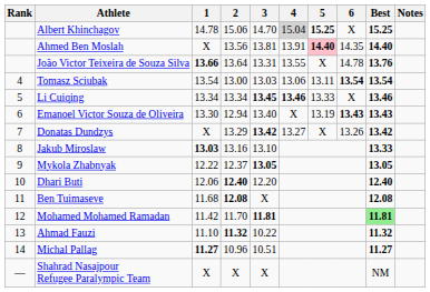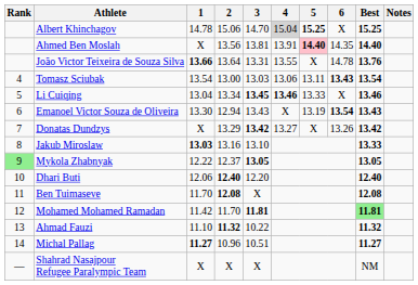 <table class="wikitable sortable" style="text-align:center">
 <tr>
 <th>Rank</th>
 <th>Athlete</th>
 <th>1</th>
 <th>2</th>
 <th>3</th>
 <th>4</th>
 <th>5</th>
 <th>6</th>
 <th>Best</th>
 <th>Notes</th>
 </tr>
 <tr>
 <td></td>
 <td style="text-align:left"><a href='#'>Albert Khinchagov</a><br></td>
 <td>14.78</td>
 <td>15.06</td>
 <td>14.70</td>
 <td style="background: lightgrey;">15.04</td>
 <td><strong>15.25</strong></td>
 <td>X</td>
 <td><strong>15.25</strong></td>
 <td></td>
 </tr>
 <tr>
 <td></td>
 <td style="text-align:left"><a href='#'>Ahmed Ben Moslah</a><br></td>
 <td>X</td>
 <td>13.56</td>
 <td>13.81</td>
 <td>13.91</td>
 <td style="background: pink;"><strong>14.40</strong></td>
 <td>14.35</td>
 <td><strong>14.40</strong></td>
 <td></td>
 </tr>
 <tr>
 <td></td>
 <td style="text-align:left"><a href='#'>João Victor Teixeira de Souza Silva</a><br></td>
 <td><strong>13.66</strong></td>
 <td>13.64</td>
 <td>13.31</td>
 <td>13.55</td>
 <td>X</td>
 <td>14.78</td>
 <td><strong>13.76</strong></td>
 <td></td>
 </tr>
 <tr>
 <td>4</td>
 <td style="text-align:left"><a href='#'>Tomasz Sciubak</a><br></td>
 <td 13.22>13.54</td>
 <td>13.00</td>
 <td>13.03</td>
 <td>13.06</td>
 <td>13.11</td>
-<td><strong>13.54</strong></td>
+<td><strong>13.43</strong></td>
 <td><strong>13.54</strong></td>
 <td></td>
 </tr>
 <tr>
 <td>5</td>
 <td style="text-align:left"><a href='#'>Li Cuiqing</a><br></td>
-<td>13.34</td>
+<td>13.04</td>
 <td>13.34</td>
 <td><strong>13.45</strong></td>
 <td><strong>13.46</strong></td>
 <td>13.33</td>
 <td>X</td>
 <td><strong>13.46</strong></td>
 <td></td>
 </tr>
 <tr>
 <td>6</td>
 <td style="text-align:left"><a href='#'>Emanoel Victor Souza de Oliveira</a><br></td>
 <td>13.30</td>
 <td>12.94</td>
-<td>13.40</td>
+<td>13.43</td>
 <td>X</td>
 <td>13.19</td>
-<td><strong>13.43</strong></td>
+<td><strong>13.54</strong></td>
 <td><strong>13.43</strong></td>
 <td></td>
 </tr>
 <tr>
 <td>7</td>
 <td style="text-align:left"><a href='#'>Donatas Dundzys</a><br></td>
 <td>X</td>
 <td>13.29</td>
 <td><strong>13.42</strong></td>
 <td>13.27</td>
 <td>X</td>
 <td>13.26</td>
 <td><strong>13.42</strong></td>
 <td></td>
 </tr>
 <tr>
 <td>8</td>
 <td style="text-align:left"><a href='#'>Jakub Miroslaw</a><br></td>
 <td><strong>13.03</strong></td>
 <td>13.16</td>
 <td>13.10</td>
 <td colspan=3></td>
 <td><strong>13.33</strong></td>
 <td></td>
 </tr>
 <tr>
-<td>9</td>
+<td style="background: lightgreen;">9</td>
 <td style="text-align:left"><a href='#'>Mykola Zhabnyak</a><br></td>
 <td>12.22</td>
 <td>12.37</td>
 <td><strong>13.05</strong></td>
 <td colspan=3></td>
 <td><strong>13.05</strong></td>
 <td></td>
 </tr>
 <tr>
 <td>10</td>
 <td style="text-align:left"><a href='#'>Dhari Buti</a><br></td>
 <td>12.06</td>
 <td><strong>12.40</strong></td>
 <td>12.20</td>
 <td colspan=3></td>
 <td><strong>12.40</strong></td>
 <td></td>
 </tr>
 <tr>
 <td>11</td>
 <td style="text-align:left"><a href='#'>Ben Tuimaseve</a><br></td>
-<td>11.68</td>
+<td>11.70</td>
 <td><strong>12.08</strong></td>
 <td>X</td>
 <td colspan=3></td>
 <td><strong>12.08</strong></td>
 <td></td>
 </tr>
 <tr>
 <td>12</td>
 <td style="text-align:left"><a href='#'>Mohamed Mohamed Ramadan</a><br></td>
 <td>11.42</td>
 <td>11.70</td>
 <td><strong>11.81</strong></td>
 <td colspan=3></td>
 <td style="background: lightgreen;"><strong>11.81</strong></td>
 <td></td>
 </tr>
 <tr>
 <td>13</td>
 <td style="text-align:left"><a href='#'>Ahmad Fauzi</a><br></td>
 <td>11.10</td>
 <td><strong>11.32</strong></td>
 <td>10.22</td>
 <td colspan=3></td>
 <td><strong>11.32</strong></td>
 <td></td>
 </tr>
 <tr>
 <td>14</td>
 <td style="text-align:left"><a href='#'>Michal Pallag</a><br></td>
 <td><strong>11.27</strong></td>
 <td>10.96</td>
 <td>10.51</td>
 <td colspan=3></td>
 <td><strong>11.27</strong></td>
 <td></td>
 </tr>
 <tr>
 <td>—</td>
 <td style="text-align:left"><a href='#'>Shahrad Nasajpour</a><br><a href='#'>Refugee Paralympic Team</a></td>
 <td>X</td>
 <td>X</td>
 <td>X</td>
 <td colspan=3></td>
 <td>NM</td>
 <td></td>
 </tr>
 </table>
